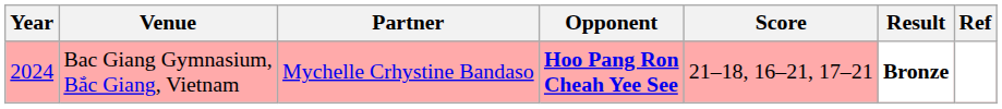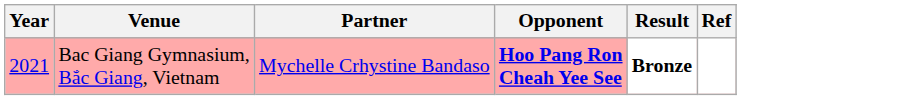 <table class="sortable wikitable" style="font-size: 90%">
 <tr>
 <th>Year</th>
 <th>Venue</th>
 <th>Partner</th>
 <th>Opponent</th>
-<th>Score</th>
 <th>Result</th>
 <th>Ref</th>
 </tr>
 <tr style="background:#FFAAAA">
-<td align="center"><a href='#'>2024</a></td>
+<td align="center"><a href='#'>2021</a></td>
 <td align="left">Bac Giang Gymnasium,<br><a href='#'>Bắc Giang</a>, Vietnam</td>
 <td align="left"> <a href='#'>Mychelle Crhystine Bandaso</a></td>
 <td align="left"><strong> <a href='#'>Hoo Pang Ron</a><br> <a href='#'>Cheah Yee See</a></strong></td>
-<td align="left">21–18, 16–21, 17–21</td>
 <td style="text-align:left; background:white"> <strong>Bronze</strong></td>
 <td style="text-align:center; background:white"></td>
 </tr>
 </table>
